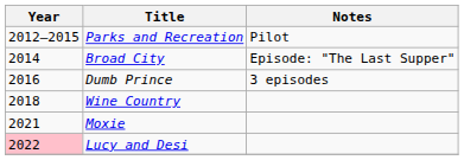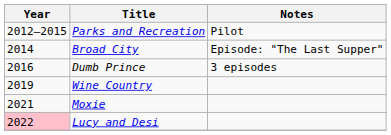 <table class="wikitable sortable">
 <tr>
 <th>Year</th>
 <th>Title</th>
 <th class="unsortable">Notes</th>
 </tr>
 <tr>
 <td>2012–2015</td>
 <td><em><a href='#'>Parks and Recreation</a></em></td>
 <td>Pilot</td>
 </tr>
 <tr>
 <td>2014</td>
 <td><em><a href='#'>Broad City</a></em></td>
 <td>Episode: "The Last Supper"</td>
 </tr>
 <tr>
 <td>2016</td>
 <td><em>Dumb Prince</em></td>
 <td>3 episodes</td>
 </tr>
 <tr>
-<td>2018</td>
+<td>2019</td>
 <td><em><a href='#'>Wine Country</a></em></td>
 <td></td>
 </tr>
 <tr>
 <td>2021</td>
 <td><em><a href='#'>Moxie</a></em></td>
 <td></td>
 </tr>
 <tr>
 <td style="background: pink;">2022</td>
 <td><em><a href='#'>Lucy and Desi</a></em></td>
 <td></td>
 </tr>
 <tr>
 </tr>
 </table>
